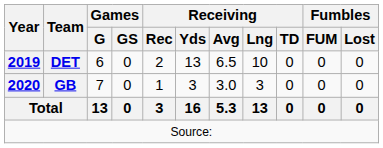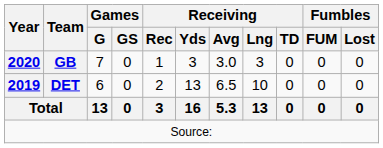 <table class="wikitable" style="text-align:center">
 <tr>
 <th rowspan="2">Year</th>
 <th rowspan="2">Team</th>
 <th colspan="2">Games</th>
 <th colspan="5">Receiving</th>
 <th colspan="2">Fumbles</th>
 </tr>
 <tr>
 <th>G</th>
 <th>GS</th>
 <th>Rec</th>
 <th>Yds</th>
 <th>Avg</th>
 <th>Lng</th>
 <th>TD</th>
 <th>FUM</th>
 <th>Lost</th>
 </tr>
 <tr>
+<th><a href='#'>2020</a></th>
+<th><a href='#'>GB</a></th>
+<td>7</td>
+<td>0</td>
+<td>1</td>
+<td>3</td>
+<td>3.0</td>
+<td>3</td>
+<td>0</td>
+<td>0</td>
+<td>0</td>
+</tr>
+<tr>
 <th><a href='#'>2019</a></th>
 <th><a href='#'>DET</a></th>
 <td>6</td>
 <td>0</td>
 <td>2</td>
 <td>13</td>
 <td>6.5</td>
 <td>10</td>
-<td>0</td>
-<td>0</td>
-<td>0</td>
-</tr>
-<tr>
-<th><a href='#'>2020</a></th>
-<th><a href='#'>GB</a></th>
-<td>7</td>
-<td>0</td>
-<td>1</td>
-<td>3</td>
-<td>3.0</td>
-<td>3</td>
 <td>0</td>
 <td>0</td>
 <td>0</td>
 </tr>
 <tr>
 <th colspan="2">Total</th>
 <th>13</th>
 <th>0</th>
 <th>3</th>
 <th>16</th>
 <th>5.3</th>
 <th>13</th>
 <th>0</th>
 <th>0</th>
 <th>0</th>
 </tr>
 <tr>
 <td colspan="11"><small>Source: </small></td>
 </tr>
 </table>
